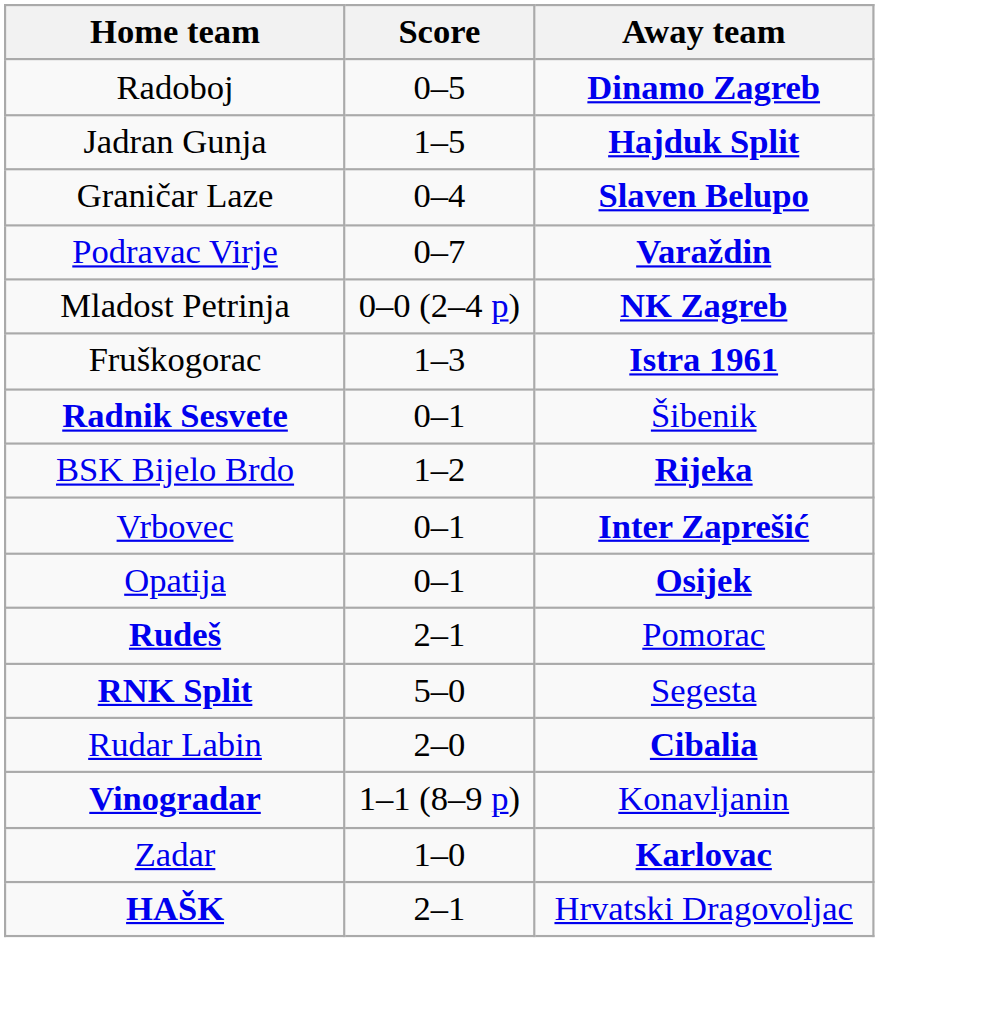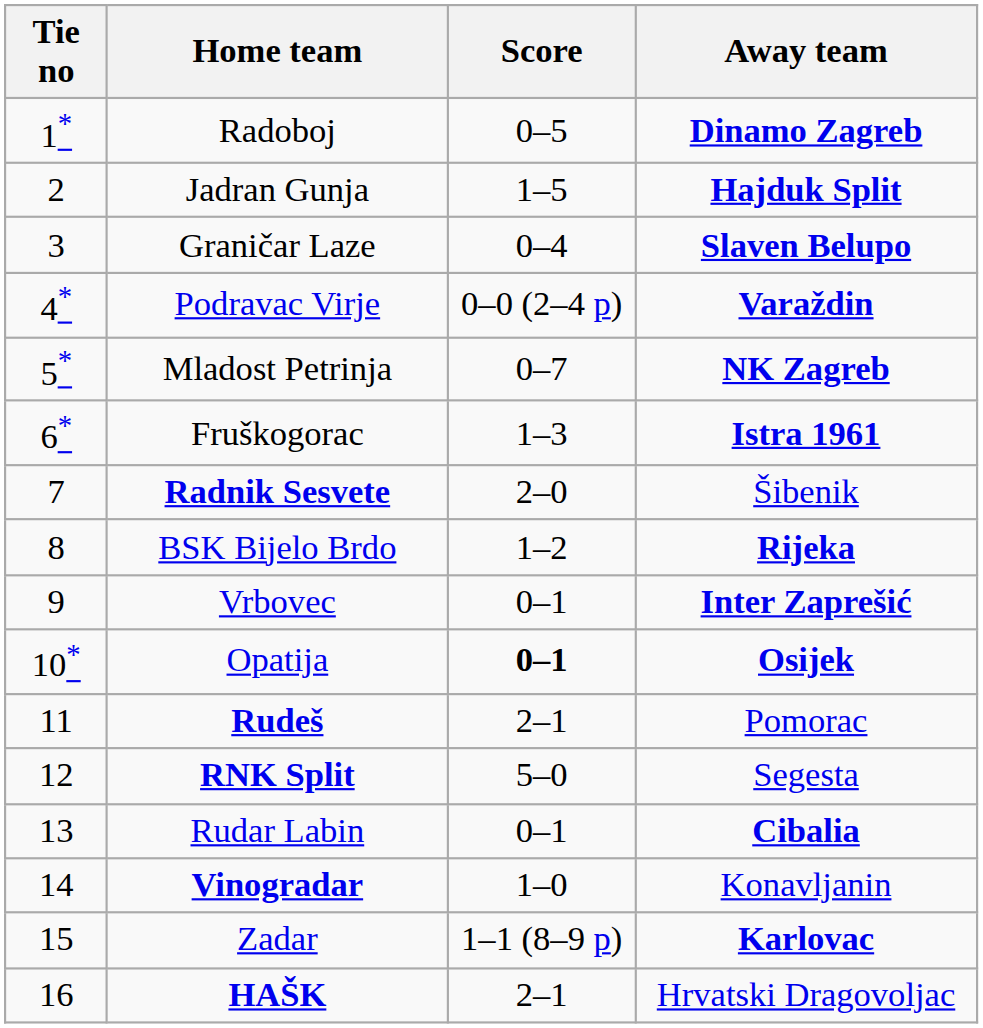 <table class="wikitable" style="text-align: center">
 <tr>
+<th width=40>Tie no</th>
 <th width=150>Home team</th>
 <th width=80>Score</th>
 <th width=150>Away team</th>
 </tr>
 <tr>
+<td>1<a href='#'><sup>*</sup></a></td>
 <td>Radoboj</td>
 <td>0–5</td>
 <td><strong><a href='#'>Dinamo Zagreb</a></strong></td>
 </tr>
 <tr>
+<td>2</td>
 <td>Jadran Gunja</td>
 <td>1–5</td>
 <td><strong><a href='#'>Hajduk Split</a></strong></td>
 </tr>
 <tr>
+<td>3</td>
 <td>Graničar Laze</td>
 <td>0–4</td>
 <td><strong><a href='#'>Slaven Belupo</a></strong></td>
 </tr>
 <tr>
+<td>4<a href='#'><sup>*</sup></a></td>
 <td><a href='#'>Podravac Virje</a></td>
-<td>0–7</td>
+<td>0–0 (2–4 <a href='#'>p</a>)</td>
 <td><strong><a href='#'>Varaždin</a></strong></td>
 </tr>
 <tr>
+<td>5<a href='#'><sup>*</sup></a></td>
 <td>Mladost Petrinja</td>
-<td>0–0 (2–4 <a href='#'>p</a>)</td>
+<td>0–7</td>
 <td><strong><a href='#'>NK Zagreb</a></strong></td>
 </tr>
 <tr>
+<td>6<a href='#'><sup>*</sup></a></td>
 <td>Fruškogorac</td>
 <td>1–3</td>
 <td><strong><a href='#'>Istra 1961</a></strong></td>
 </tr>
 <tr>
+<td>7</td>
 <td><strong><a href='#'>Radnik Sesvete</a></strong></td>
-<td>0–1</td>
+<td>2–0</td>
 <td><a href='#'>Šibenik</a></td>
 </tr>
 <tr>
+<td>8</td>
 <td><a href='#'>BSK Bijelo Brdo</a></td>
 <td>1–2</td>
 <td><strong><a href='#'>Rijeka</a></strong></td>
 </tr>
 <tr>
+<td>9</td>
 <td><a href='#'>Vrbovec</a></td>
 <td>0–1</td>
 <td><strong><a href='#'>Inter Zaprešić</a></strong></td>
 </tr>
 <tr>
+<td>10<a href='#'><sup>*</sup></a></td>
 <td><a href='#'>Opatija</a></td>
-<td>0–1</td>
+<td><strong>0–1</strong></td>
 <td><strong><a href='#'>Osijek</a></strong></td>
 </tr>
 <tr>
+<td>11</td>
 <td><strong><a href='#'>Rudeš</a></strong></td>
 <td>2–1</td>
 <td><a href='#'>Pomorac</a></td>
 </tr>
 <tr>
+<td>12</td>
 <td><strong><a href='#'>RNK Split</a></strong></td>
 <td>5–0</td>
 <td><a href='#'>Segesta</a></td>
 </tr>
 <tr>
+<td>13</td>
 <td><a href='#'>Rudar Labin</a></td>
-<td>2–0</td>
+<td>0–1</td>
 <td><strong><a href='#'>Cibalia</a></strong></td>
 </tr>
 <tr>
+<td>14</td>
 <td><strong><a href='#'>Vinogradar</a></strong></td>
-<td>1–1 (8–9 <a href='#'>p</a>)</td>
+<td>1–0</td>
 <td><a href='#'>Konavljanin</a></td>
 </tr>
 <tr>
+<td>15</td>
 <td><a href='#'>Zadar</a></td>
-<td>1–0</td>
+<td>1–1 (8–9 <a href='#'>p</a>)</td>
 <td><strong><a href='#'>Karlovac</a></strong></td>
 </tr>
 <tr>
+<td>16</td>
 <td><strong><a href='#'>HAŠK</a></strong></td>
 <td>2–1</td>
 <td><a href='#'>Hrvatski Dragovoljac</a></td>
 </tr>
 </table>
